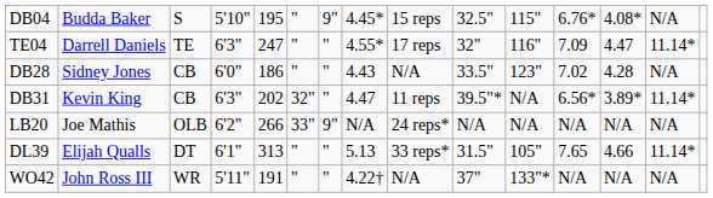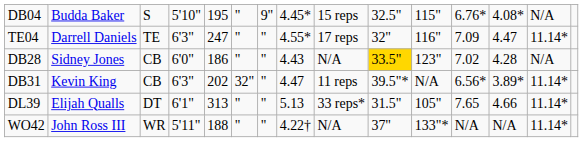 <table class="wikitable">
 <tr>
 <td>DB04</td>
 <td><a href='#'>Budda Baker</a></td>
 <td>S</td>
 <td>5'10"</td>
 <td>195</td>
 <td>"</td>
 <td>9"</td>
 <td>4.45*</td>
 <td>15 reps</td>
 <td>32.5"</td>
 <td>115"</td>
 <td>6.76*</td>
 <td>4.08*</td>
 <td>N/A</td>
 <td></td>
 </tr>
 <tr>
 <td>TE04</td>
 <td><a href='#'>Darrell Daniels</a></td>
 <td>TE</td>
 <td>6'3"</td>
 <td>247</td>
 <td>"</td>
 <td>"</td>
 <td>4.55*</td>
 <td>17 reps</td>
 <td>32"</td>
 <td>116"</td>
 <td>7.09</td>
 <td>4.47</td>
 <td>11.14*</td>
 <td></td>
 </tr>
 <tr>
 <td>DB28</td>
 <td><a href='#'>Sidney Jones</a></td>
 <td>CB</td>
 <td>6'0"</td>
 <td>186</td>
 <td>"</td>
 <td>"</td>
 <td>4.43</td>
 <td>N/A</td>
-<td>33.5"</td>
+<td style="background: gold;">33.5"</td>
 <td>123"</td>
 <td>7.02</td>
 <td>4.28</td>
 <td>N/A</td>
 <td></td>
 </tr>
 <tr>
 <td>DB31</td>
 <td><a href='#'>Kevin King</a></td>
 <td>CB</td>
 <td>6'3"</td>
 <td>202</td>
 <td>32"</td>
 <td>"</td>
 <td>4.47</td>
 <td>11 reps</td>
 <td>39.5"*</td>
 <td>N/A</td>
 <td>6.56*</td>
 <td>3.89*</td>
 <td>11.14*</td>
 <td></td>
 </tr>
 <tr>
-<td>LB20</td>
-<td>Joe Mathis</td>
-<td>OLB</td>
-<td>6'2"</td>
-<td>266</td>
-<td>33"</td>
-<td>9"</td>
-<td>N/A</td>
-<td>24 reps*</td>
-<td>N/A</td>
-<td>N/A</td>
-<td>N/A</td>
-<td>N/A</td>
-<td>N/A</td>
-<td></td>
-</tr>
-<tr>
 <td>DL39</td>
 <td><a href='#'>Elijah Qualls</a></td>
 <td>DT</td>
 <td>6'1"</td>
 <td>313</td>
 <td>"</td>
 <td>"</td>
 <td>5.13</td>
 <td>33 reps*</td>
 <td>31.5"</td>
 <td>105"</td>
 <td>7.65</td>
 <td>4.66</td>
 <td>11.14*</td>
 <td></td>
 </tr>
 <tr>
 <td>WO42</td>
 <td><a href='#'>John Ross III</a></td>
 <td>WR</td>
 <td>5'11"</td>
-<td>191</td>
+<td>188</td>
 <td>"</td>
 <td>"</td>
 <td>4.22†</td>
 <td>N/A</td>
 <td>37"</td>
 <td>133"*</td>
 <td>N/A</td>
 <td>N/A</td>
-<td>N/A</td>
+<td>11.14*</td>
 <td></td>
 </tr>
 </table>
